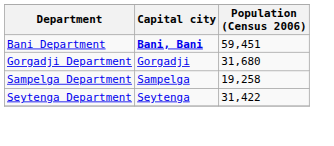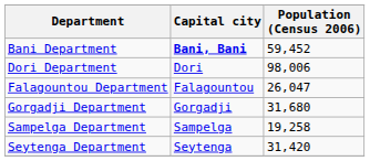 <table class="wikitable">
 <tr>
 </tr>
 <tr>
 <th>Department</th>
 <th>Capital city</th>
 <th>Population <br>(Census 2006)</th>
 </tr>
 <tr>
 <td><a href='#'>Bani Department</a></td>
 <td><strong><a href='#'>Bani, Bani</a></strong></td>
-<td>59,451</td>
+<td>59,452</td>
+</tr>
+<tr>
+<td><a href='#'>Dori Department</a></td>
+<td><a href='#'>Dori</a></td>
+<td>98,006</td>
+</tr>
+<tr>
+<td><a href='#'>Falagountou Department</a></td>
+<td><a href='#'>Falagountou</a></td>
+<td>26,047</td>
 </tr>
 <tr>
 <td><a href='#'>Gorgadji Department</a></td>
 <td><a href='#'>Gorgadji</a></td>
 <td>31,680</td>
 </tr>
 <tr>
 <td><a href='#'>Sampelga Department</a></td>
 <td><a href='#'>Sampelga</a></td>
 <td>19,258</td>
 </tr>
 <tr>
 <td><a href='#'>Seytenga Department</a></td>
 <td><a href='#'>Seytenga</a></td>
-<td>31,422</td>
+<td>31,420</td>
 </tr>
 <tr>
 </tr>
 </table>
